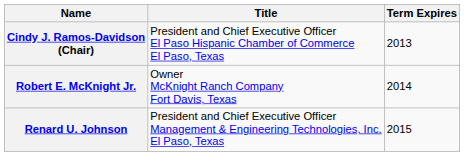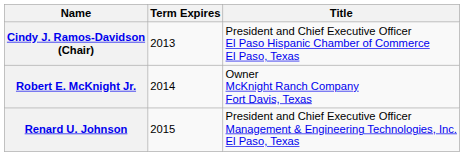 <table class="wikitable sortable">
 <tr>
 <th>Name</th>
+<th>Term Expires</th>
 <th>Title</th>
-<th>Term Expires</th>
 </tr>
 <tr>
 <th><a href='#'>Cindy J. Ramos-Davidson</a><br>(Chair)</th>
+<td>2013</td>
 <td>President and Chief Executive Officer<br><a href='#'>El Paso Hispanic Chamber of Commerce</a><br><a href='#'>El Paso, Texas</a></td>
-<td>2013</td>
 </tr>
 <tr>
 <th><a href='#'>Robert E. McKnight Jr.</a></th>
+<td>2014</td>
 <td>Owner<br><a href='#'>McKnight Ranch Company</a><br><a href='#'>Fort Davis, Texas</a></td>
-<td>2014</td>
 </tr>
 <tr>
 <th><a href='#'>Renard U. Johnson</a></th>
+<td>2015</td>
 <td>President and Chief Executive Officer<br><a href='#'>Management & Engineering Technologies, Inc.</a><br><a href='#'>El Paso, Texas</a></td>
-<td>2015</td>
 </tr>
 </table>
